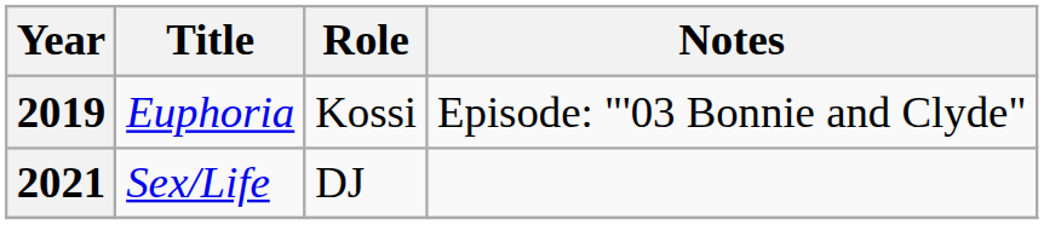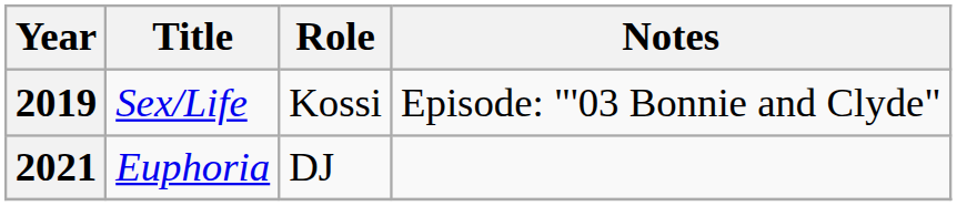 <table class="wikitable sortable">
 <tr>
 <th>Year</th>
 <th>Title</th>
 <th>Role</th>
 <th>Notes</th>
 </tr>
 <tr>
 <th>2019</th>
-<td><a href='#'><em>Euphoria</em></a></td>
+<td><em><a href='#'>Sex/Life</a></em></td>
 <td>Kossi</td>
 <td>Episode: "'03 Bonnie and Clyde"</td>
 </tr>
 <tr>
 <th>2021</th>
-<td><em><a href='#'>Sex/Life</a></em></td>
+<td><a href='#'><em>Euphoria</em></a></td>
 <td>DJ</td>
 <td></td>
 </tr>
 <tr>
 </tr>
 </table>
